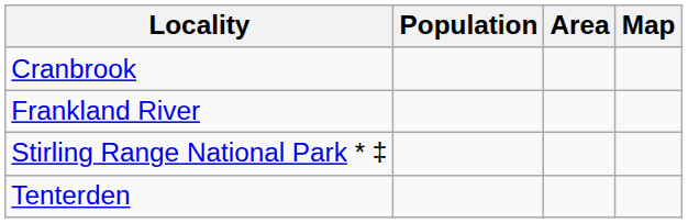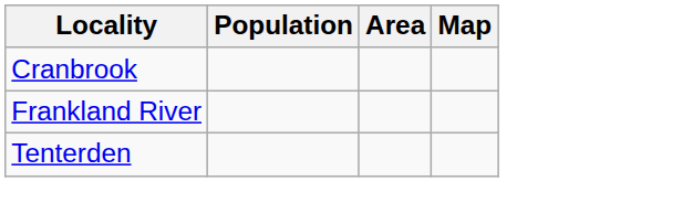 <table class="wikitable sortable">
 <tr>
 <th>Locality</th>
 <th data-sort-type=number>Population</th>
 <th data-sort-type=number>Area</th>
 <th>Map</th>
 </tr>
 <tr>
 <td><a href='#'>Cranbrook</a></td>
 <td></td>
 <td></td>
 <td></td>
 </tr>
 <tr>
 <td><a href='#'>Frankland River</a></td>
 <td></td>
 <td></td>
 <td></td>
 </tr>
 <tr>
-<td><a href='#'>Stirling Range National Park</a> * ‡</td>
-<td></td>
-<td></td>
-<td></td>
-</tr>
-<tr>
 <td><a href='#'>Tenterden</a></td>
 <td></td>
 <td></td>
 <td></td>
 </tr>
 </table>
